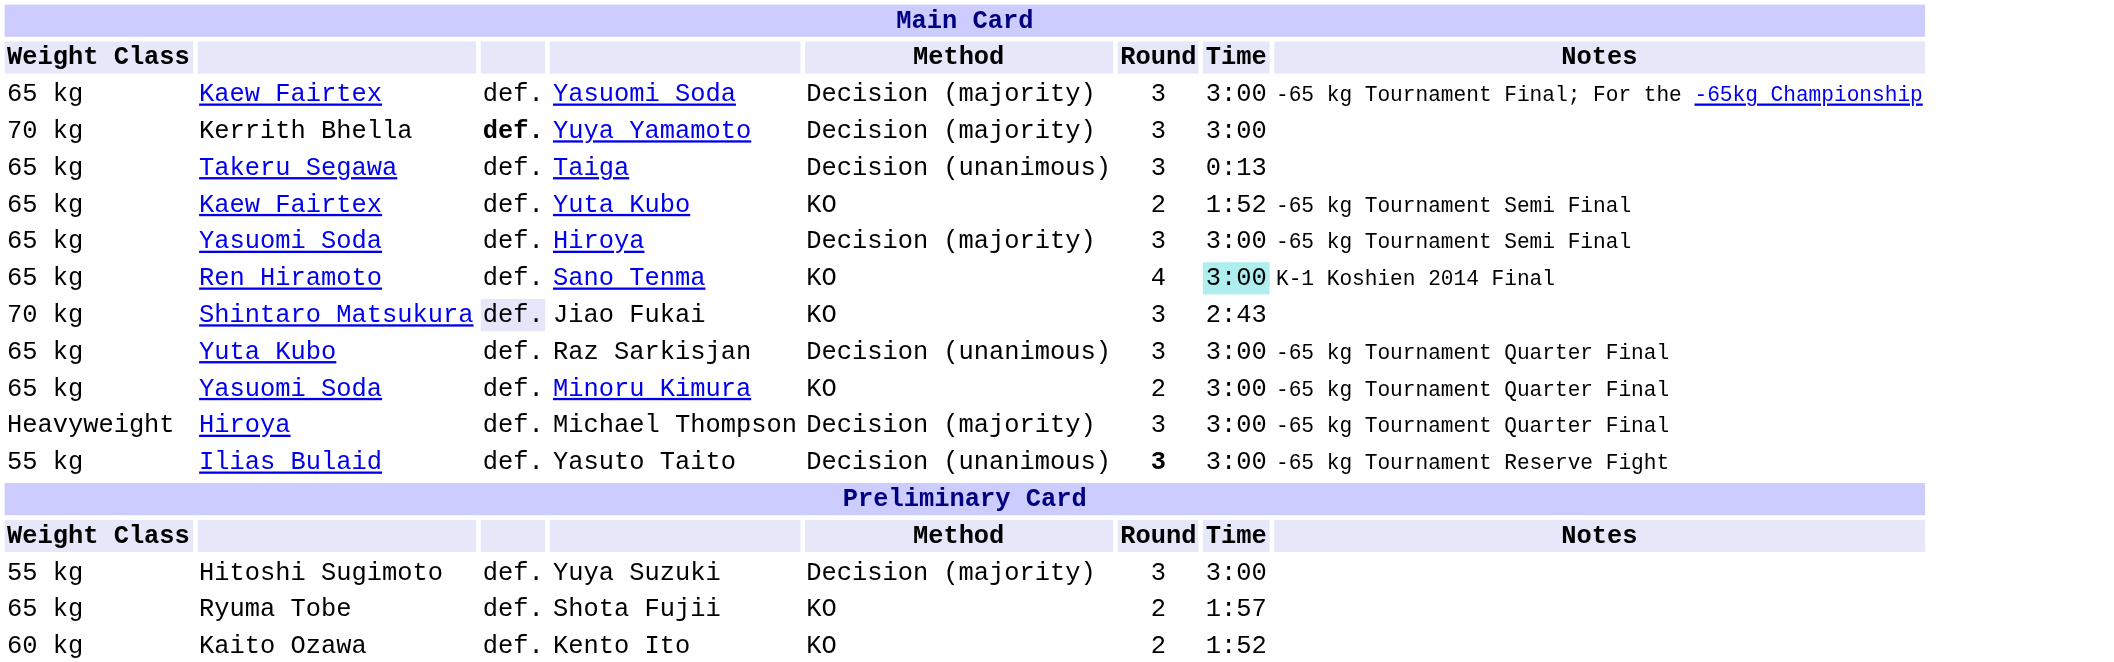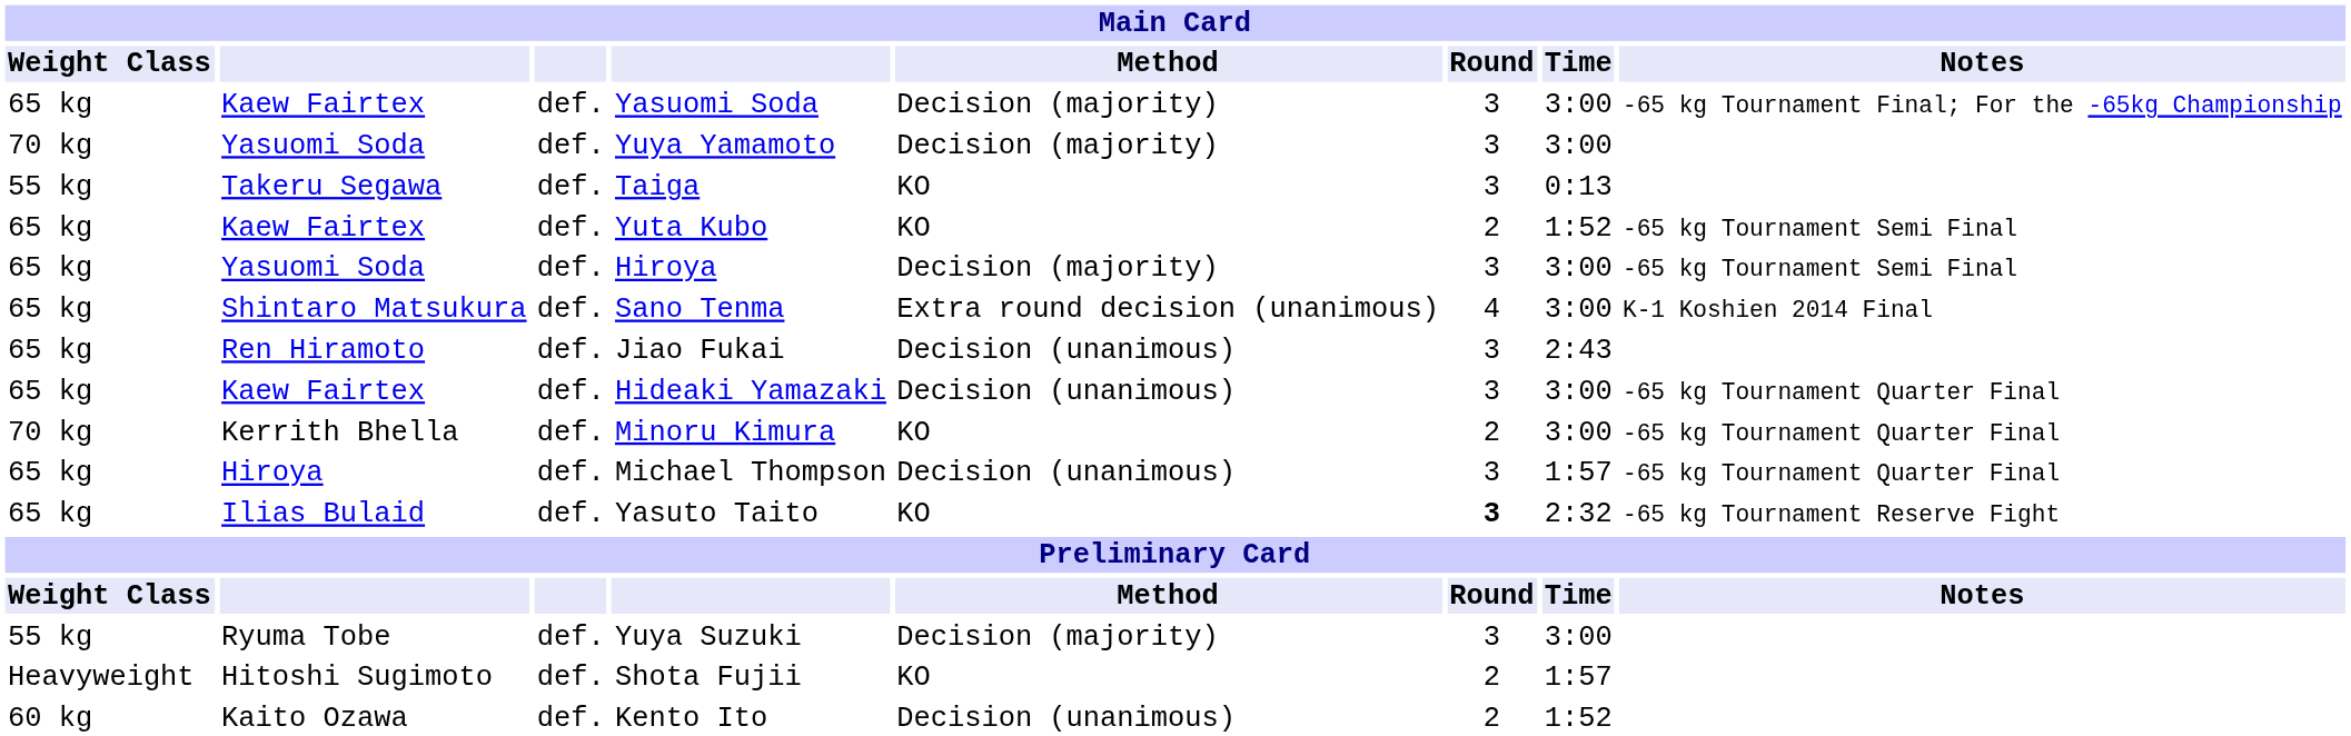 <table class="toccolours" style="font-size: 85%;">
 <tr>
 <th colspan="8" style="background-color: #ccf; color: #000080; text-align: center;"><strong>Main Card</strong></th>
 </tr>
 <tr>
 <th colspan="1" style="background-color: #E6E8FA; color: #000000; text-align: center;">Weight Class</th>
 <th colspan="1" style="background-color: #E6E8FA; color: #000000; text-align: center;"></th>
 <th colspan="1" style="background-color: #E6E8FA; color: #000000; text-align: center;"></th>
 <th colspan="1" style="background-color: #E6E8FA; color: #000000; text-align: center;"></th>
 <th colspan="1" style="background-color: #E6E8FA; color: #000000; text-align: center;">Method</th>
 <th colspan="1" style="background-color: #E6E8FA; color: #000000; text-align: center;">Round</th>
 <th colspan="1" style="background-color: #E6E8FA; color: #000000; text-align: center;">Time</th>
 <th colspan="1" style="background-color: #E6E8FA; color: #000000; text-align: center;">Notes</th>
 </tr>
 <tr>
 <td>65 kg</td>
 <td> <a href='#'>Kaew Fairtex</a></td>
 <td align=center>def.</td>
 <td> <a href='#'>Yasuomi Soda</a></td>
 <td>Decision (majority)</td>
 <td align=center>3</td>
 <td align=center>3:00</td>
 <td><small>-65 kg Tournament Final; For the <a href='#'>-65kg Championship</a></small></td>
 </tr>
 <tr>
 <td>70 kg</td>
-<td> Kerrith Bhella</td>
-<td align=center><strong>def.</strong></td>
+<td> <a href='#'>Yasuomi Soda</a></td>
+<td align=center>def.</td>
 <td> <a href='#'>Yuya Yamamoto</a></td>
 <td>Decision (majority)</td>
 <td align=center>3</td>
 <td align=center>3:00</td>
 <td></td>
 </tr>
 <tr>
-<td>65 kg</td>
+<td>55 kg</td>
 <td> <a href='#'>Takeru Segawa</a></td>
 <td align=center>def.</td>
 <td> <a href='#'>Taiga</a></td>
-<td>Decision (unanimous)</td>
+<td>KO</td>
 <td align=center>3</td>
 <td align=center>0:13</td>
 <td></td>
 </tr>
 <tr>
 <td>65 kg</td>
 <td> <a href='#'>Kaew Fairtex</a></td>
 <td align=center>def.</td>
 <td> <a href='#'>Yuta Kubo</a></td>
 <td>KO</td>
 <td align=center>2</td>
 <td align=center>1:52</td>
 <td><small>-65 kg Tournament Semi Final</small></td>
 </tr>
 <tr>
 <td>65 kg</td>
 <td> <a href='#'>Yasuomi Soda</a></td>
 <td align=center>def.</td>
 <td> <a href='#'>Hiroya</a></td>
 <td>Decision (majority)</td>
 <td align=center>3</td>
 <td align=center>3:00</td>
 <td><small>-65 kg Tournament Semi Final</small></td>
 </tr>
 <tr>
 <td>65 kg</td>
-<td> <a href='#'>Ren Hiramoto</a></td>
+<td> <a href='#'>Shintaro Matsukura</a></td>
 <td align=center>def.</td>
 <td> <a href='#'>Sano Tenma</a></td>
-<td>KO</td>
+<td>Extra round decision (unanimous)</td>
 <td align=center>4</td>
-<td align=center style="background: paleturquoise;">3:00</td>
+<td align=center>3:00</td>
 <td><small>K-1 Koshien 2014 Final</small></td>
 </tr>
 <tr>
-<td>70 kg</td>
-<td> <a href='#'>Shintaro Matsukura</a></td>
-<td align=center style="background: lavender;">def.</td>
+<td>65 kg</td>
+<td> <a href='#'>Ren Hiramoto</a></td>
+<td align=center>def.</td>
 <td> Jiao Fukai</td>
-<td>KO</td>
+<td>Decision (unanimous)</td>
 <td align=center>3</td>
 <td align=center>2:43</td>
 <td></td>
 </tr>
 <tr>
 <td>65 kg</td>
-<td> <a href='#'>Yuta Kubo</a></td>
+<td> <a href='#'>Kaew Fairtex</a></td>
 <td align=center>def.</td>
-<td> Raz Sarkisjan</td>
+<td> <a href='#'>Hideaki Yamazaki</a></td>
 <td>Decision (unanimous)</td>
 <td align=center>3</td>
 <td align=center>3:00</td>
 <td><small>-65 kg Tournament Quarter Final</small></td>
 </tr>
 <tr>
-<td>65 kg</td>
-<td> <a href='#'>Yasuomi Soda</a></td>
+<td>70 kg</td>
+<td> Kerrith Bhella</td>
 <td align=center>def.</td>
 <td> <a href='#'>Minoru Kimura</a></td>
 <td>KO</td>
 <td align=center>2</td>
 <td align=center>3:00</td>
 <td><small>-65 kg Tournament Quarter Final</small></td>
 </tr>
 <tr>
-<td>Heavyweight</td>
+<td>65 kg</td>
 <td> <a href='#'>Hiroya</a></td>
 <td align=center>def.</td>
 <td> Michael Thompson</td>
-<td>Decision (majority)</td>
+<td>Decision (unanimous)</td>
 <td align=center>3</td>
-<td align=center>3:00</td>
+<td align=center>1:57</td>
 <td><small>-65 kg Tournament Quarter Final</small></td>
 </tr>
 <tr>
-<td>55 kg</td>
+<td>65 kg</td>
 <td> <a href='#'>Ilias Bulaid</a></td>
 <td align=center>def.</td>
 <td> Yasuto Taito</td>
-<td>Decision (unanimous)</td>
+<td>KO</td>
 <td align=center><strong>3</strong></td>
-<td align=center>3:00</td>
+<td align=center>2:32</td>
 <td><small>-65 kg Tournament Reserve Fight</small></td>
 </tr>
 <tr>
 <th colspan="8" style="background-color: #ccf; color: #000080; text-align: center;"><strong>Preliminary Card</strong></th>
 </tr>
 <tr>
 <th colspan="1" style="background-color: #E6E8FA; color: #000000; text-align: center;">Weight Class</th>
 <th colspan="1" style="background-color: #E6E8FA; color: #000000; text-align: center;"></th>
 <th colspan="1" style="background-color: #E6E8FA; color: #000000; text-align: center;"></th>
 <th colspan="1" style="background-color: #E6E8FA; color: #000000; text-align: center;"></th>
 <th colspan="1" style="background-color: #E6E8FA; color: #000000; text-align: center;">Method</th>
 <th colspan="1" style="background-color: #E6E8FA; color: #000000; text-align: center;">Round</th>
 <th colspan="1" style="background-color: #E6E8FA; color: #000000; text-align: center;">Time</th>
 <th colspan="1" style="background-color: #E6E8FA; color: #000000; text-align: center;">Notes</th>
 </tr>
 <tr>
 <td>55 kg</td>
-<td> Hitoshi Sugimoto</td>
+<td> Ryuma Tobe</td>
 <td align=center>def.</td>
 <td> Yuya Suzuki</td>
 <td>Decision (majority)</td>
 <td align=center>3</td>
 <td align=center>3:00</td>
 <td></td>
 </tr>
 <tr>
-<td>65 kg</td>
-<td> Ryuma Tobe</td>
+<td>Heavyweight</td>
+<td> Hitoshi Sugimoto</td>
 <td align=center>def.</td>
 <td> Shota Fujii</td>
 <td>KO</td>
 <td align=center>2</td>
 <td align=center>1:57</td>
 <td></td>
 </tr>
 <tr>
 <td>60 kg</td>
 <td> Kaito Ozawa</td>
 <td align=center>def.</td>
 <td> Kento Ito</td>
-<td>KO</td>
+<td>Decision (unanimous)</td>
 <td align=center>2</td>
 <td align=center>1:52</td>
 <td></td>
 </tr>
 <tr>
 </tr>
 </table>
